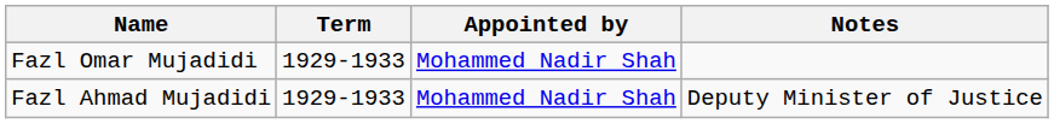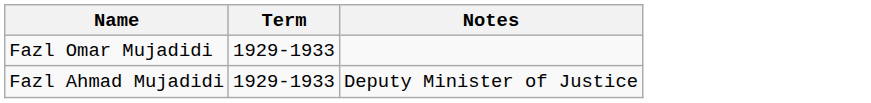 <table class="wikitable">
 <tr>
 <th>Name</th>
 <th>Term</th>
-<th>Appointed by</th>
 <th>Notes</th>
 </tr>
 <tr>
 <td>Fazl Omar Mujadidi</td>
 <td>1929-1933</td>
-<td><a href='#'>Mohammed Nadir Shah</a></td>
 <td></td>
 </tr>
 <tr>
 <td>Fazl Ahmad Mujadidi</td>
 <td>1929-1933</td>
-<td><a href='#'>Mohammed Nadir Shah</a></td>
 <td>Deputy Minister of Justice</td>
 </tr>
 </table>
